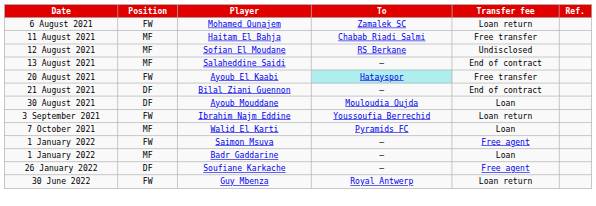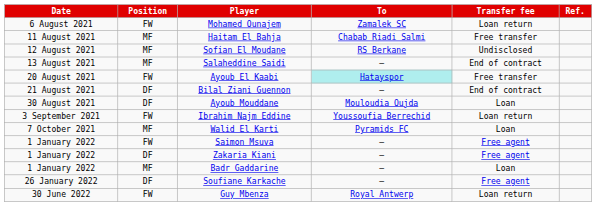 <table class="wikitable" style="text-align:center;width:75%;">
 <tr>
 <th scope="col" style="background-color:#E00000;color:white">Date</th>
 <th scope="col" style="background-color:#E00000;color:white">Position</th>
 <th scope="col" style="background-color:#E00000;color:white">Player</th>
 <th style="background:#E00000; color:white;">To</th>
 <th style="background:#E00000; color:white;">Transfer fee</th>
 <th style="background:#E00000; color:white;">Ref.</th>
 </tr>
 <tr>
 <td>6 August 2021</td>
 <td>FW</td>
 <td> <a href='#'>Mohamed Ounajem</a></td>
 <td> <a href='#'>Zamalek SC</a></td>
 <td>Loan return</td>
 <td></td>
 </tr>
 <tr>
 <td>11 August 2021</td>
 <td>MF</td>
 <td> <a href='#'>Haitam El Bahja</a></td>
 <td><a href='#'>Chabab Riadi Salmi</a></td>
 <td>Free transfer</td>
 <td></td>
 </tr>
 <tr>
 <td>12 August 2021</td>
 <td>MF</td>
 <td> <a href='#'>Sofian El Moudane</a></td>
 <td><a href='#'>RS Berkane</a></td>
 <td>Undisclosed</td>
 <td></td>
 </tr>
 <tr>
 <td>13 August 2021</td>
 <td>MF</td>
 <td> <a href='#'>Salaheddine Saidi</a></td>
 <td>–</td>
 <td>End of contract</td>
 <td></td>
 </tr>
 <tr>
 <td>20 August 2021</td>
 <td>FW</td>
 <td> <a href='#'>Ayoub El Kaabi</a></td>
 <td style="background: paleturquoise;"> <a href='#'>Hatayspor</a></td>
 <td>Free transfer</td>
 <td></td>
 </tr>
 <tr>
 <td>21 August 2021</td>
 <td>DF</td>
 <td> <a href='#'>Bilal Ziani Guennon</a></td>
 <td>–</td>
 <td>End of contract</td>
 <td></td>
 </tr>
 <tr>
 <td>30 August 2021</td>
 <td>DF</td>
 <td> <a href='#'>Ayoub Mouddane</a></td>
 <td><a href='#'>Mouloudia Oujda</a></td>
 <td>Loan</td>
 <td></td>
 </tr>
 <tr>
 <td>3 September 2021</td>
 <td>FW</td>
 <td>  <a href='#'>Ibrahim Najm Eddine</a></td>
 <td><a href='#'>Youssoufia Berrechid</a></td>
 <td>Loan return</td>
 <td></td>
 </tr>
 <tr>
 <td>7 October 2021</td>
 <td>MF</td>
 <td> <a href='#'>Walid El Karti</a></td>
 <td> <a href='#'>Pyramids FC</a></td>
 <td>Loan</td>
 <td></td>
 </tr>
 <tr>
 <td>1 January 2022</td>
 <td>FW</td>
 <td> <a href='#'>Saimon Msuva</a></td>
 <td>–</td>
 <td><a href='#'>Free agent</a></td>
 <td></td>
 </tr>
 <tr>
 <td>1 January 2022</td>
+<td>DF</td>
+<td> <a href='#'>Zakaria Kiani</a></td>
+<td>–</td>
+<td><a href='#'>Free agent</a></td>
+<td></td>
+</tr>
+<tr>
+<td>1 January 2022</td>
 <td>MF</td>
 <td> <a href='#'>Badr Gaddarine</a></td>
 <td>–</td>
 <td>Loan</td>
 <td></td>
 </tr>
 <tr>
 <td>26 January 2022</td>
 <td>DF</td>
 <td> <a href='#'>Soufiane Karkache</a></td>
 <td>–</td>
 <td><a href='#'>Free agent</a></td>
 <td></td>
 </tr>
 <tr>
 <td>30 June 2022</td>
 <td>FW</td>
 <td> <a href='#'>Guy Mbenza</a></td>
 <td> <a href='#'>Royal Antwerp</a></td>
 <td>Loan return</td>
 <td></td>
 </tr>
 </table>
